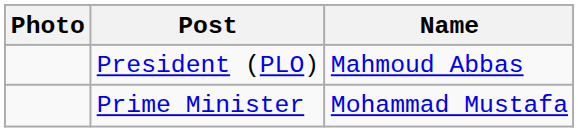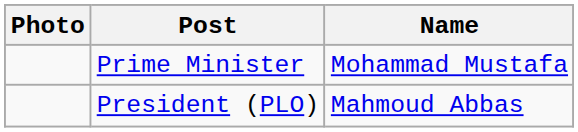 <table class="wikitable">
 <tr>
 <th>Photo</th>
 <th>Post</th>
 <th>Name</th>
 </tr>
 <tr>
 <td></td>
+<td><a href='#'>Prime Minister</a></td>
+<td><a href='#'>Mohammad Mustafa</a></td>
+</tr>
+<tr>
+<td></td>
 <td><a href='#'>President</a> (<a href='#'>PLO</a>)</td>
 <td><a href='#'>Mahmoud Abbas</a></td>
 </tr>
-<tr>
-<td></td>
-<td><a href='#'>Prime Minister</a></td>
-<td><a href='#'>Mohammad Mustafa</a></td>
-</tr>
 </table>
